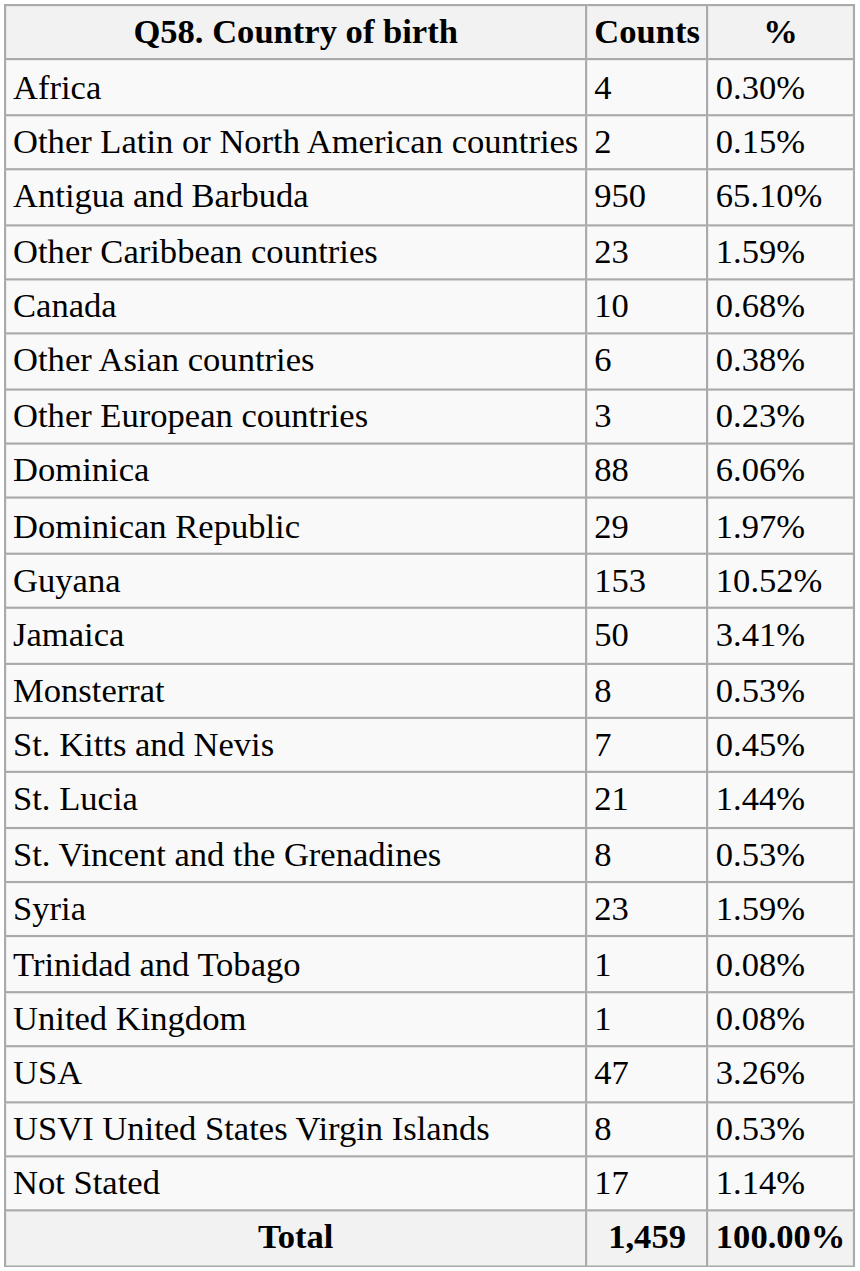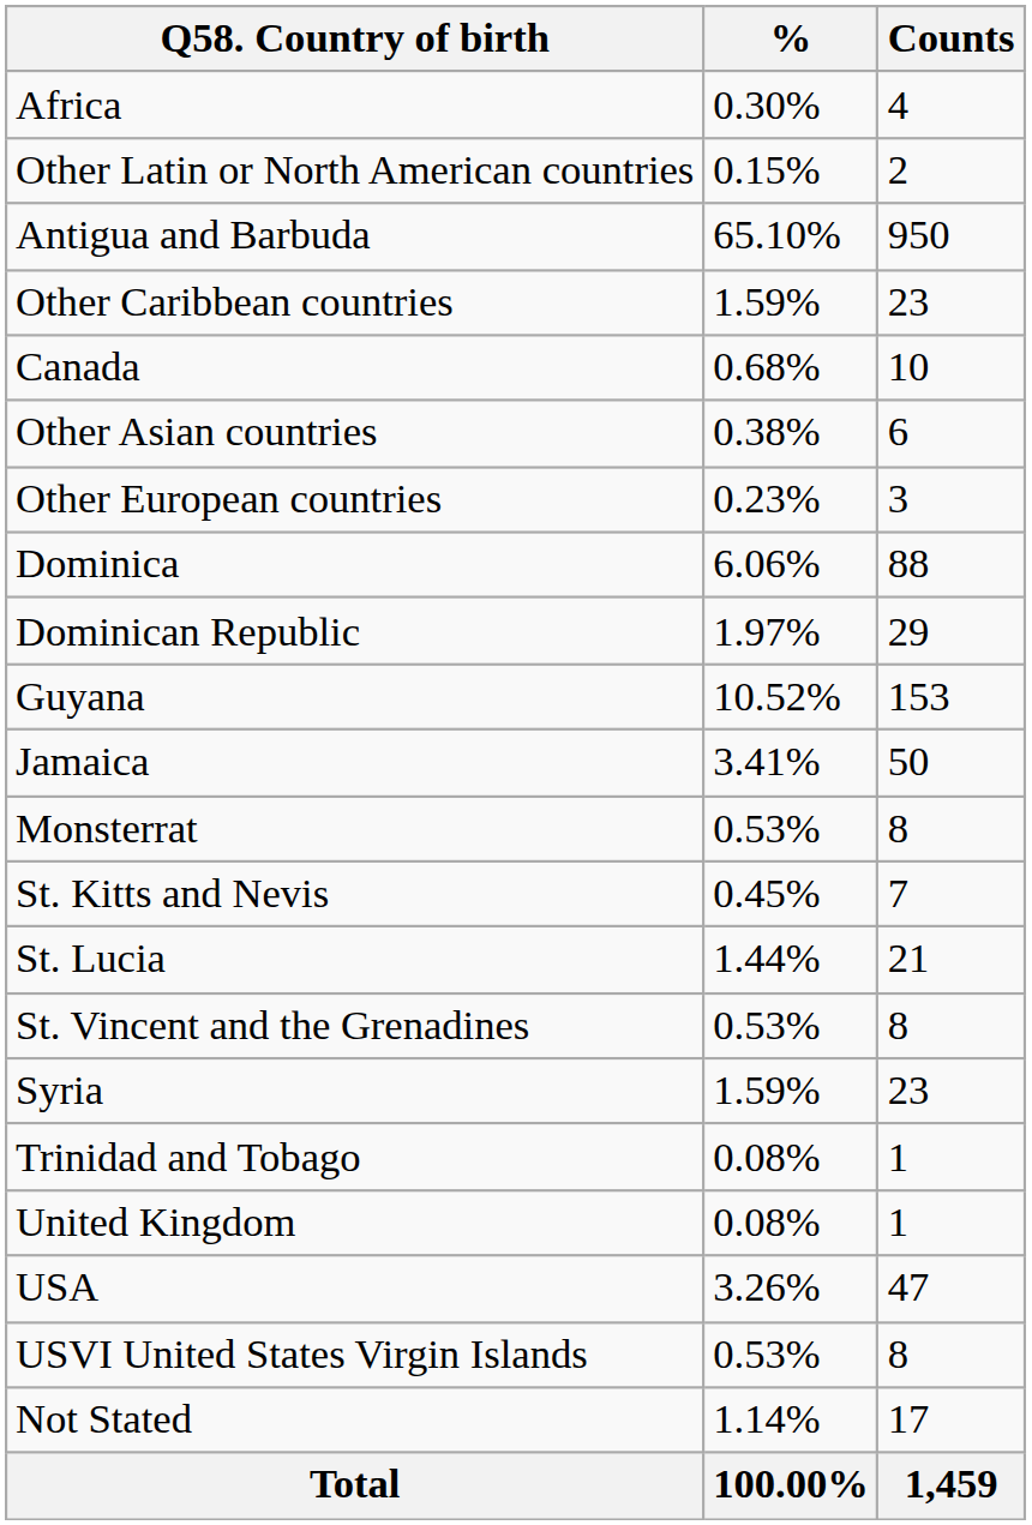 <table class="wikitable sortable">
 <tr>
 <th>Q58. Country of birth</th>
+<th>%</th>
 <th>Counts</th>
-<th>%</th>
 </tr>
 <tr>
 <td>Africa</td>
+<td>0.30%</td>
 <td>4</td>
-<td>0.30%</td>
 </tr>
 <tr>
 <td>Other Latin or North American countries</td>
+<td>0.15%</td>
 <td>2</td>
-<td>0.15%</td>
 </tr>
 <tr>
 <td>Antigua and Barbuda</td>
+<td>65.10%</td>
 <td>950</td>
-<td>65.10%</td>
 </tr>
 <tr>
 <td>Other Caribbean countries</td>
+<td>1.59%</td>
 <td>23</td>
-<td>1.59%</td>
 </tr>
 <tr>
 <td>Canada</td>
+<td>0.68%</td>
 <td>10</td>
-<td>0.68%</td>
 </tr>
 <tr>
 <td>Other Asian countries</td>
+<td>0.38%</td>
 <td>6</td>
-<td>0.38%</td>
 </tr>
 <tr>
 <td>Other European countries</td>
+<td>0.23%</td>
 <td>3</td>
-<td>0.23%</td>
 </tr>
 <tr>
 <td>Dominica</td>
+<td>6.06%</td>
 <td>88</td>
-<td>6.06%</td>
 </tr>
 <tr>
 <td>Dominican Republic</td>
+<td>1.97%</td>
 <td>29</td>
-<td>1.97%</td>
 </tr>
 <tr>
 <td>Guyana</td>
+<td>10.52%</td>
 <td>153</td>
-<td>10.52%</td>
 </tr>
 <tr>
 <td>Jamaica</td>
+<td>3.41%</td>
 <td>50</td>
-<td>3.41%</td>
 </tr>
 <tr>
 <td>Monsterrat</td>
+<td>0.53%</td>
 <td>8</td>
-<td>0.53%</td>
 </tr>
 <tr>
 <td>St. Kitts and Nevis</td>
+<td>0.45%</td>
 <td>7</td>
-<td>0.45%</td>
 </tr>
 <tr>
 <td>St. Lucia</td>
+<td>1.44%</td>
 <td>21</td>
-<td>1.44%</td>
 </tr>
 <tr>
 <td>St. Vincent and the Grenadines</td>
+<td>0.53%</td>
 <td>8</td>
-<td>0.53%</td>
 </tr>
 <tr>
 <td>Syria</td>
+<td>1.59%</td>
 <td>23</td>
-<td>1.59%</td>
 </tr>
 <tr>
 <td>Trinidad and Tobago</td>
+<td>0.08%</td>
 <td>1</td>
-<td>0.08%</td>
 </tr>
 <tr>
 <td>United Kingdom</td>
+<td>0.08%</td>
 <td>1</td>
-<td>0.08%</td>
 </tr>
 <tr>
 <td>USA</td>
+<td>3.26%</td>
 <td>47</td>
-<td>3.26%</td>
 </tr>
 <tr>
 <td>USVI United States Virgin Islands</td>
+<td>0.53%</td>
 <td>8</td>
-<td>0.53%</td>
 </tr>
 <tr>
 <td>Not Stated</td>
+<td>1.14%</td>
 <td>17</td>
-<td>1.14%</td>
 </tr>
 <tr>
 <th>Total</th>
+<th>100.00%</th>
 <th>1,459</th>
-<th>100.00%</th>
 </tr>
 </table>
